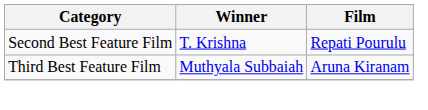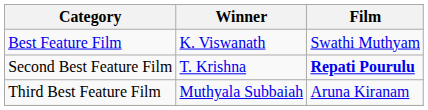 <table class="wikitable">
 <tr>
 <th>Category</th>
 <th>Winner</th>
 <th>Film</th>
 </tr>
 <tr>
+<td><a href='#'>Best Feature Film</a></td>
+<td><a href='#'>K. Viswanath</a></td>
+<td><a href='#'>Swathi Muthyam</a></td>
+</tr>
+<tr>
 <td>Second Best Feature Film</td>
 <td><a href='#'>T. Krishna</a></td>
-<td><a href='#'>Repati Pourulu</a></td>
+<td><strong><a href='#'>Repati Pourulu</a></strong></td>
 </tr>
 <tr>
 <td>Third Best Feature Film</td>
 <td><a href='#'>Muthyala Subbaiah</a></td>
 <td><a href='#'>Aruna Kiranam</a></td>
 </tr>
 <tr>
 </tr>
 </table>
